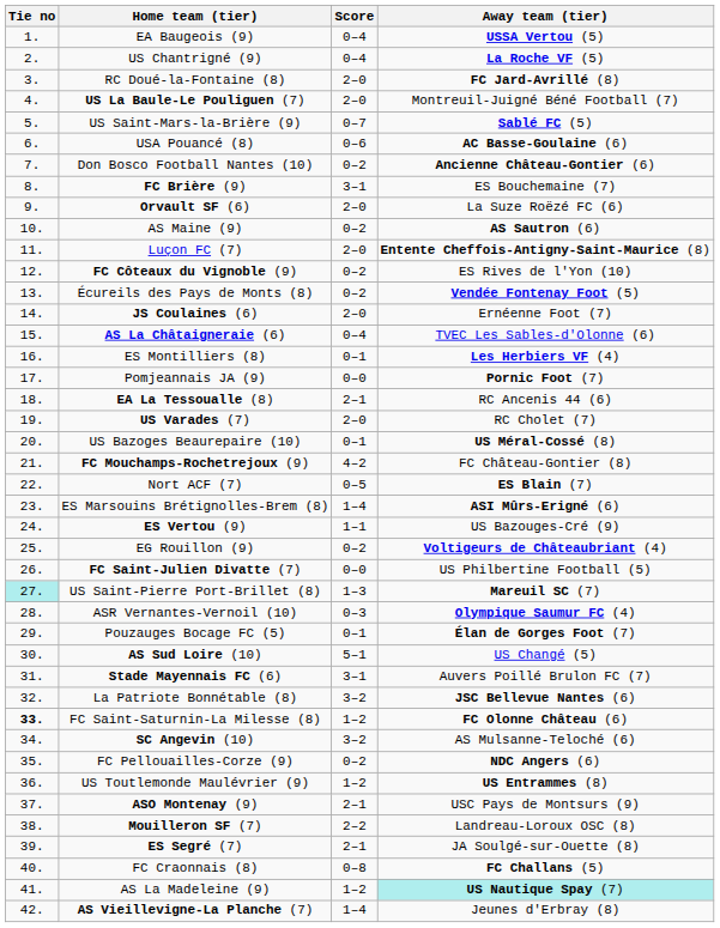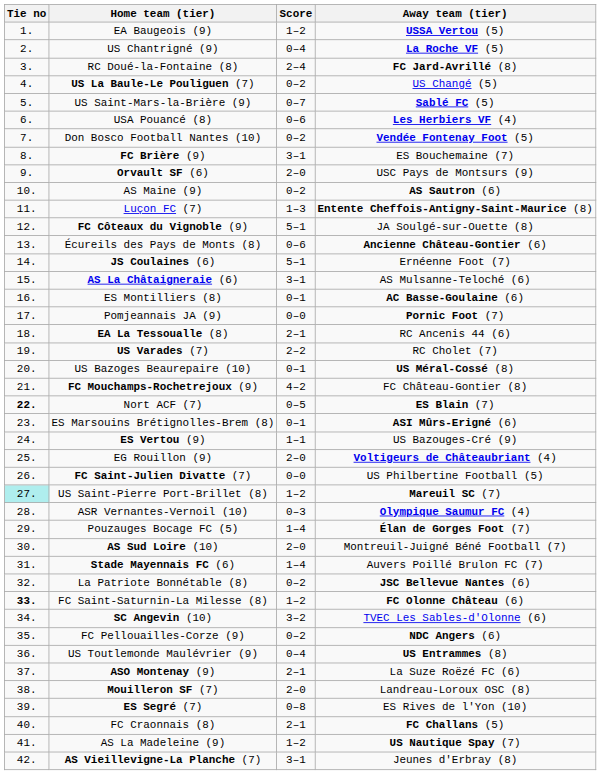 <table class="wikitable" style="text-align: center">
 <tr>
 <th>Tie no</th>
 <th>Home team (tier)</th>
 <th>Score</th>
 <th>Away team (tier)</th>
 </tr>
 <tr>
 <td>1.</td>
 <td>EA Baugeois (9)</td>
-<td>0–4</td>
+<td>1–2</td>
 <td><strong><a href='#'>USSA Vertou</a></strong> (5)</td>
 </tr>
 <tr>
 <td>2.</td>
 <td>US Chantrigné (9)</td>
 <td>0–4</td>
 <td><strong><a href='#'>La Roche VF</a></strong> (5)</td>
 </tr>
 <tr>
 <td>3.</td>
 <td>RC Doué-la-Fontaine (8)</td>
-<td>2–0</td>
+<td>2–4</td>
 <td><strong>FC Jard-Avrillé</strong> (8)</td>
 </tr>
 <tr>
 <td>4.</td>
 <td><strong>US La Baule-Le Pouliguen</strong> (7)</td>
-<td>2–0</td>
-<td>Montreuil-Juigné Béné Football (7)</td>
+<td>0–2</td>
+<td><a href='#'>US Changé</a> (5)</td>
 </tr>
 <tr>
 <td>5.</td>
 <td>US Saint-Mars-la-Brière (9)</td>
 <td>0–7</td>
 <td><strong><a href='#'>Sablé FC</a></strong> (5)</td>
 </tr>
 <tr>
 <td>6.</td>
 <td>USA Pouancé (8)</td>
 <td>0–6</td>
-<td><strong>AC Basse-Goulaine</strong> (6)</td>
+<td><strong><a href='#'>Les Herbiers VF</a></strong> (4)</td>
 </tr>
 <tr>
 <td>7.</td>
 <td>Don Bosco Football Nantes (10)</td>
 <td>0–2</td>
-<td><strong>Ancienne Château-Gontier</strong> (6)</td>
+<td><strong><a href='#'>Vendée Fontenay Foot</a></strong> (5)</td>
 </tr>
 <tr>
 <td>8.</td>
 <td><strong>FC Brière</strong> (9)</td>
 <td>3–1</td>
 <td>ES Bouchemaine (7)</td>
 </tr>
 <tr>
 <td>9.</td>
 <td><strong>Orvault SF</strong> (6)</td>
 <td>2–0</td>
-<td>La Suze Roëzé FC (6)</td>
+<td>USC Pays de Montsurs (9)</td>
 </tr>
 <tr>
 <td>10.</td>
 <td>AS Maine (9)</td>
 <td>0–2</td>
 <td><strong>AS Sautron</strong> (6)</td>
 </tr>
 <tr>
 <td>11.</td>
 <td><a href='#'>Luçon FC</a> (7)</td>
-<td>2–0</td>
+<td>1–3</td>
 <td><strong>Entente Cheffois-Antigny-Saint-Maurice</strong> (8)</td>
 </tr>
 <tr>
 <td>12.</td>
 <td><strong>FC Côteaux du Vignoble</strong> (9)</td>
-<td>0–2</td>
-<td>ES Rives de l'Yon (10)</td>
+<td>5–1</td>
+<td>JA Soulgé-sur-Ouette (8)</td>
 </tr>
 <tr>
 <td>13.</td>
 <td>Écureils des Pays de Monts (8)</td>
-<td>0–2</td>
-<td><strong><a href='#'>Vendée Fontenay Foot</a></strong> (5)</td>
+<td>0–6</td>
+<td><strong>Ancienne Château-Gontier</strong> (6)</td>
 </tr>
 <tr>
 <td>14.</td>
 <td><strong>JS Coulaines</strong> (6)</td>
-<td>2–0</td>
+<td>5–1</td>
 <td>Ernéenne Foot (7)</td>
 </tr>
 <tr>
 <td>15.</td>
 <td><strong><a href='#'>AS La Châtaigneraie</a></strong> (6)</td>
-<td>0–4</td>
-<td><a href='#'>TVEC Les Sables-d'Olonne</a> (6)</td>
+<td>3–1</td>
+<td>AS Mulsanne-Teloché (6)</td>
 </tr>
 <tr>
 <td>16.</td>
 <td>ES Montilliers (8)</td>
 <td>0–1</td>
-<td><strong><a href='#'>Les Herbiers VF</a></strong> (4)</td>
+<td><strong>AC Basse-Goulaine</strong> (6)</td>
 </tr>
 <tr>
 <td>17.</td>
 <td>Pomjeannais JA (9)</td>
 <td>0–0 </td>
 <td><strong>Pornic Foot</strong> (7)</td>
 </tr>
 <tr>
 <td>18.</td>
 <td><strong>EA La Tessoualle</strong> (8)</td>
 <td>2–1</td>
 <td>RC Ancenis 44 (6)</td>
 </tr>
 <tr>
 <td>19.</td>
 <td><strong>US Varades</strong> (7)</td>
-<td>2–0</td>
+<td>2–2 </td>
 <td>RC Cholet (7)</td>
 </tr>
 <tr>
 <td>20.</td>
 <td>US Bazoges Beaurepaire (10)</td>
 <td>0–1</td>
 <td><strong>US Méral-Cossé</strong> (8)</td>
 </tr>
 <tr>
 <td>21.</td>
 <td><strong>FC Mouchamps-Rochetrejoux</strong> (9)</td>
 <td>4–2</td>
 <td>FC Château-Gontier (8)</td>
 </tr>
 <tr>
-<td>22.</td>
+<td><strong>22.</strong></td>
 <td>Nort ACF (7)</td>
 <td>0–5</td>
 <td><strong>ES Blain</strong> (7)</td>
 </tr>
 <tr>
 <td>23.</td>
 <td>ES Marsouins Brétignolles-Brem (8)</td>
-<td>1–4</td>
+<td>0–1</td>
 <td><strong>ASI Mûrs-Erigné</strong> (6)</td>
 </tr>
 <tr>
 <td>24.</td>
 <td><strong>ES Vertou</strong> (9)</td>
 <td>1–1 </td>
 <td>US Bazouges-Cré (9)</td>
 </tr>
 <tr>
 <td>25.</td>
 <td>EG Rouillon (9)</td>
-<td>0–2</td>
+<td>2–0</td>
 <td><strong><a href='#'>Voltigeurs de Châteaubriant</a></strong> (4)</td>
 </tr>
 <tr>
 <td>26.</td>
 <td><strong>FC Saint-Julien Divatte</strong> (7)</td>
 <td>0–0 </td>
 <td>US Philbertine Football (5)</td>
 </tr>
 <tr>
 <td style="background: paleturquoise;">27.</td>
 <td>US Saint-Pierre Port-Brillet (8)</td>
-<td>1–3</td>
+<td>1–2</td>
 <td><strong>Mareuil SC</strong> (7)</td>
 </tr>
 <tr>
 <td>28.</td>
 <td>ASR Vernantes-Vernoil (10)</td>
 <td>0–3</td>
 <td><strong><a href='#'>Olympique Saumur FC</a></strong> (4)</td>
 </tr>
 <tr>
 <td>29.</td>
 <td>Pouzauges Bocage FC (5)</td>
-<td>0–1</td>
+<td>1–4</td>
 <td><strong>Élan de Gorges Foot</strong> (7)</td>
 </tr>
 <tr>
 <td>30.</td>
 <td><strong>AS Sud Loire</strong> (10)</td>
-<td>5–1</td>
-<td><a href='#'>US Changé</a> (5)</td>
+<td>2–0</td>
+<td>Montreuil-Juigné Béné Football (7)</td>
 </tr>
 <tr>
 <td>31.</td>
 <td><strong>Stade Mayennais FC</strong> (6)</td>
-<td>3–1</td>
+<td>1–4</td>
 <td>Auvers Poillé Brulon FC (7)</td>
 </tr>
 <tr>
 <td>32.</td>
 <td>La Patriote Bonnétable (8)</td>
-<td>3–2</td>
+<td>0–2</td>
 <td><strong>JSC Bellevue Nantes</strong> (6)</td>
 </tr>
 <tr>
 <td><strong>33.</strong></td>
 <td>FC Saint-Saturnin-La Milesse (8)</td>
 <td>1–2</td>
 <td><strong>FC Olonne Château</strong> (6)</td>
 </tr>
 <tr>
 <td>34.</td>
 <td><strong>SC Angevin</strong> (10)</td>
 <td>3–2</td>
-<td>AS Mulsanne-Teloché (6)</td>
+<td><a href='#'>TVEC Les Sables-d'Olonne</a> (6)</td>
 </tr>
 <tr>
 <td>35.</td>
 <td>FC Pellouailles-Corze (9)</td>
 <td>0–2</td>
 <td><strong>NDC Angers</strong> (6)</td>
 </tr>
 <tr>
 <td>36.</td>
 <td>US Toutlemonde Maulévrier (9)</td>
-<td>1–2</td>
+<td>0–4</td>
 <td><strong>US Entrammes</strong> (8)</td>
 </tr>
 <tr>
 <td>37.</td>
 <td><strong>ASO Montenay</strong> (9)</td>
 <td>2–1</td>
-<td>USC Pays de Montsurs (9)</td>
+<td>La Suze Roëzé FC (6)</td>
 </tr>
 <tr>
 <td>38.</td>
 <td><strong>Mouilleron SF</strong> (7)</td>
-<td>2–2 </td>
+<td>2–0</td>
 <td>Landreau-Loroux OSC (8)</td>
 </tr>
 <tr>
 <td>39.</td>
 <td><strong>ES Segré</strong> (7)</td>
-<td>2–1</td>
-<td>JA Soulgé-sur-Ouette (8)</td>
+<td>0–8</td>
+<td>ES Rives de l'Yon (10)</td>
 </tr>
 <tr>
 <td>40.</td>
 <td>FC Craonnais (8)</td>
-<td>0–8</td>
+<td>2–1</td>
 <td><strong>FC Challans</strong> (5)</td>
 </tr>
 <tr>
 <td>41.</td>
 <td>AS La Madeleine (9)</td>
 <td>1–2</td>
-<td style="background: paleturquoise;"><strong>US Nautique Spay</strong> (7)</td>
+<td><strong>US Nautique Spay</strong> (7)</td>
 </tr>
 <tr>
 <td>42.</td>
 <td><strong>AS Vieillevigne-La Planche</strong> (7)</td>
-<td>1–4</td>
+<td>3–1</td>
 <td>Jeunes d'Erbray (8)</td>
 </tr>
 </table>
